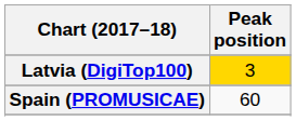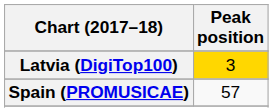 <table class="wikitable sortable plainrowheaders" style="text-align:center">
 <tr>
 <th scope="col">Chart (2017–18)</th>
 <th scope="col">Peak<br> position</th>
 </tr>
 <tr>
 </tr>
 <tr>
 </tr>
 <tr>
 </tr>
 <tr>
 </tr>
 <tr>
 </tr>
 <tr>
 </tr>
 <tr>
 </tr>
 <tr>
 </tr>
 <tr>
 </tr>
 <tr>
 </tr>
 <tr>
 </tr>
 <tr>
 </tr>
 <tr>
 </tr>
 <tr>
 </tr>
 <tr>
 <th scope="row">Latvia (<a href='#'>DigiTop100</a>)</th>
 <td style="background: gold;">3</td>
 </tr>
 <tr>
 </tr>
 <tr>
 </tr>
 <tr>
 </tr>
 <tr>
 </tr>
 <tr>
 </tr>
 <tr>
 </tr>
 <tr>
 <th scope="row">Spain (<a href='#'>PROMUSICAE</a>)</th>
-<td>60</td>
+<td>57</td>
 </tr>
 <tr>
 </tr>
 <tr>
 </tr>
 <tr>
 </tr>
 <tr>
 </tr>
 <tr>
 </tr>
 <tr>
 </tr>
 </table>
